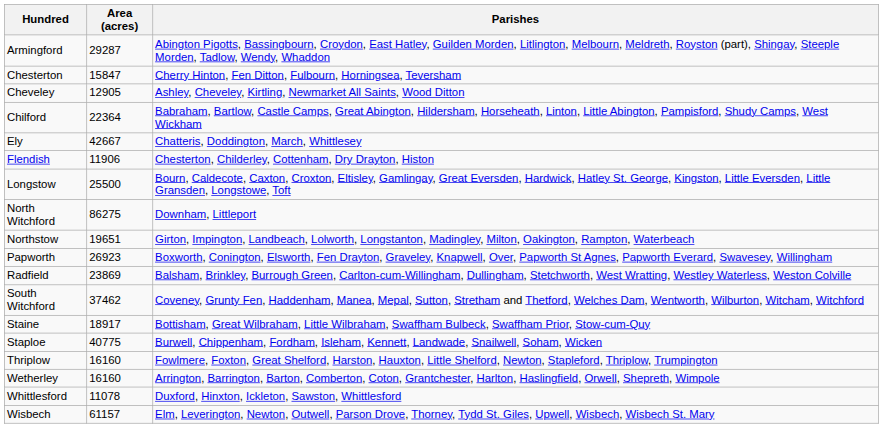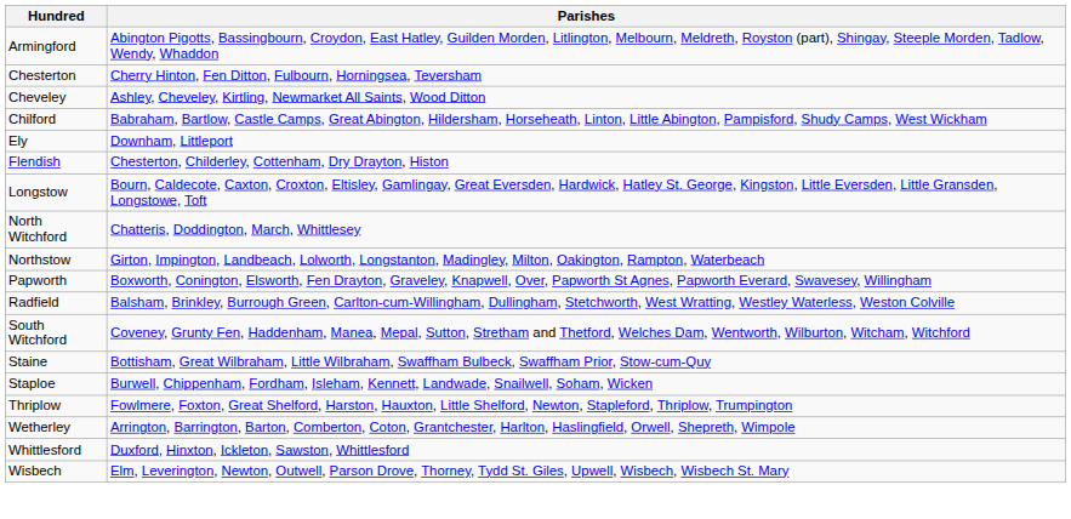 <table class="sortable wikitable vatop" style=" margin-right:2em;">
 <tr>
 <th>Hundred</th>
-<th>Area (acres)</th>
 <th>Parishes</th>
 </tr>
 <tr>
 <td>Armingford</td>
-<td>29287</td>
 <td><a href='#'>Abington Pigotts</a>, <a href='#'>Bassingbourn</a>, <a href='#'>Croydon</a>, <a href='#'>East Hatley</a>, <a href='#'>Guilden Morden</a>, <a href='#'>Litlington</a>, <a href='#'>Melbourn</a>, <a href='#'>Meldreth</a>, <a href='#'>Royston</a> (part), <a href='#'>Shingay</a>, <a href='#'>Steeple Morden</a>, <a href='#'>Tadlow</a>, <a href='#'>Wendy</a>, <a href='#'>Whaddon</a></td>
 </tr>
 <tr>
 <td>Chesterton</td>
-<td>15847</td>
 <td><a href='#'>Cherry Hinton</a>, <a href='#'>Fen Ditton</a>, <a href='#'>Fulbourn</a>, <a href='#'>Horningsea</a>, <a href='#'>Teversham</a></td>
 </tr>
 <tr>
 <td>Cheveley</td>
-<td>12905</td>
 <td><a href='#'>Ashley</a>, <a href='#'>Cheveley</a>, <a href='#'>Kirtling</a>, <a href='#'>Newmarket All Saints</a>, <a href='#'>Wood Ditton</a></td>
 </tr>
 <tr>
 <td>Chilford</td>
-<td>22364</td>
 <td><a href='#'>Babraham</a>, <a href='#'>Bartlow</a>, <a href='#'>Castle Camps</a>, <a href='#'>Great Abington</a>, <a href='#'>Hildersham</a>, <a href='#'>Horseheath</a>, <a href='#'>Linton</a>, <a href='#'>Little Abington</a>, <a href='#'>Pampisford</a>, <a href='#'>Shudy Camps</a>, <a href='#'>West Wickham</a></td>
 </tr>
 <tr>
 <td>Ely</td>
-<td>42667</td>
-<td><a href='#'>Chatteris</a>, <a href='#'>Doddington</a>, <a href='#'>March</a>, <a href='#'>Whittlesey</a></td>
+<td><a href='#'>Downham</a>, <a href='#'>Littleport</a></td>
 </tr>
 <tr>
 <td><a href='#'>Flendish</a></td>
-<td>11906</td>
 <td><a href='#'>Chesterton</a>, <a href='#'>Childerley</a>, <a href='#'>Cottenham</a>, <a href='#'>Dry Drayton</a>, <a href='#'>Histon</a></td>
 </tr>
 <tr>
 <td>Longstow</td>
-<td>25500</td>
 <td><a href='#'>Bourn</a>, <a href='#'>Caldecote</a>, <a href='#'>Caxton</a>, <a href='#'>Croxton</a>, <a href='#'>Eltisley</a>, <a href='#'>Gamlingay</a>, <a href='#'>Great Eversden</a>, <a href='#'>Hardwick</a>, <a href='#'>Hatley St. George</a>, <a href='#'>Kingston</a>, <a href='#'>Little Eversden</a>, <a href='#'>Little Gransden</a>, <a href='#'>Longstowe</a>, <a href='#'>Toft</a></td>
 </tr>
 <tr>
 <td>North Witchford</td>
-<td>86275</td>
-<td><a href='#'>Downham</a>, <a href='#'>Littleport</a></td>
+<td><a href='#'>Chatteris</a>, <a href='#'>Doddington</a>, <a href='#'>March</a>, <a href='#'>Whittlesey</a></td>
 </tr>
 <tr>
 <td>Northstow</td>
-<td>19651</td>
 <td><a href='#'>Girton</a>, <a href='#'>Impington</a>, <a href='#'>Landbeach</a>, <a href='#'>Lolworth</a>, <a href='#'>Longstanton</a>, <a href='#'>Madingley</a>, <a href='#'>Milton</a>, <a href='#'>Oakington</a>, <a href='#'>Rampton</a>, <a href='#'>Waterbeach</a></td>
 </tr>
 <tr>
 <td>Papworth</td>
-<td>26923</td>
 <td><a href='#'>Boxworth</a>, <a href='#'>Conington</a>, <a href='#'>Elsworth</a>, <a href='#'>Fen Drayton</a>, <a href='#'>Graveley</a>, <a href='#'>Knapwell</a>, <a href='#'>Over</a>, <a href='#'>Papworth St Agnes</a>, <a href='#'>Papworth Everard</a>, <a href='#'>Swavesey</a>, <a href='#'>Willingham</a></td>
 </tr>
 <tr>
 <td>Radfield</td>
-<td>23869</td>
 <td><a href='#'>Balsham</a>, <a href='#'>Brinkley</a>, <a href='#'>Burrough Green</a>, <a href='#'>Carlton-cum-Willingham</a>, <a href='#'>Dullingham</a>, <a href='#'>Stetchworth</a>, <a href='#'>West Wratting</a>, <a href='#'>Westley Waterless</a>, <a href='#'>Weston Colville</a></td>
 </tr>
 <tr>
 <td>South Witchford</td>
-<td>37462</td>
 <td><a href='#'>Coveney</a>, <a href='#'>Grunty Fen</a>, <a href='#'>Haddenham</a>, <a href='#'>Manea</a>, <a href='#'>Mepal</a>, <a href='#'>Sutton</a>, <a href='#'>Stretham</a> and <a href='#'>Thetford</a>, <a href='#'>Welches Dam</a>, <a href='#'>Wentworth</a>, <a href='#'>Wilburton</a>, <a href='#'>Witcham</a>, <a href='#'>Witchford</a></td>
 </tr>
 <tr>
 <td>Staine</td>
-<td>18917</td>
 <td><a href='#'>Bottisham</a>, <a href='#'>Great Wilbraham</a>, <a href='#'>Little Wilbraham</a>, <a href='#'>Swaffham Bulbeck</a>, <a href='#'>Swaffham Prior</a>, <a href='#'>Stow-cum-Quy</a></td>
 </tr>
 <tr>
 <td>Staploe</td>
-<td>40775</td>
 <td><a href='#'>Burwell</a>, <a href='#'>Chippenham</a>, <a href='#'>Fordham</a>, <a href='#'>Isleham</a>, <a href='#'>Kennett</a>, <a href='#'>Landwade</a>, <a href='#'>Snailwell</a>, <a href='#'>Soham</a>, <a href='#'>Wicken</a></td>
 </tr>
 <tr>
 <td>Thriplow</td>
-<td>16160</td>
 <td><a href='#'>Fowlmere</a>, <a href='#'>Foxton</a>, <a href='#'>Great Shelford</a>, <a href='#'>Harston</a>, <a href='#'>Hauxton</a>, <a href='#'>Little Shelford</a>, <a href='#'>Newton</a>, <a href='#'>Stapleford</a>, <a href='#'>Thriplow</a>, <a href='#'>Trumpington</a></td>
 </tr>
 <tr>
 <td>Wetherley</td>
-<td>16160</td>
 <td><a href='#'>Arrington</a>, <a href='#'>Barrington</a>, <a href='#'>Barton</a>, <a href='#'>Comberton</a>, <a href='#'>Coton</a>, <a href='#'>Grantchester</a>, <a href='#'>Harlton</a>, <a href='#'>Haslingfield</a>, <a href='#'>Orwell</a>, <a href='#'>Shepreth</a>, <a href='#'>Wimpole</a></td>
 </tr>
 <tr>
 <td>Whittlesford</td>
-<td>11078</td>
 <td><a href='#'>Duxford</a>, <a href='#'>Hinxton</a>, <a href='#'>Ickleton</a>, <a href='#'>Sawston</a>, <a href='#'>Whittlesford</a></td>
 </tr>
 <tr>
 <td>Wisbech</td>
-<td>61157</td>
 <td><a href='#'>Elm</a>, <a href='#'>Leverington</a>, <a href='#'>Newton</a>, <a href='#'>Outwell</a>, <a href='#'>Parson Drove</a>, <a href='#'>Thorney</a>, <a href='#'>Tydd St. Giles</a>, <a href='#'>Upwell</a>, <a href='#'>Wisbech</a>, <a href='#'>Wisbech St. Mary</a></td>
 </tr>
 </table>
